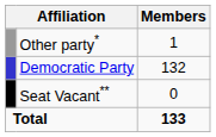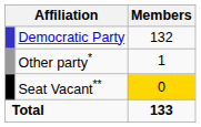 <table class=wikitable>
 <tr>
 <th colspan=2 align=center valign=bottom bgcolor="lightgray">Affiliation</th>
 <th valign=bottom bgcolor="lightgray">Members</th>
+</tr>
+<tr>
+<td bgcolor="#3333CC"> </td>
+<td><a href='#'>Democratic Party</a></td>
+<td align=center>132</td>
 </tr>
 <tr>
 <td bgcolor="#999999"> </td>
 <td>Other party<sup>*</sup></td>
 <td align="center">1</td>
 </tr>
 <tr>
-<td bgcolor="#3333CC"> </td>
-<td><a href='#'>Democratic Party</a></td>
-<td align=center>132</td>
-</tr>
-<tr>
 <td bgcolor="black"> </td>
 <td>Seat Vacant<sup>**</sup></td>
-<td align="center">0</td>
+<td align="center" style="background: gold;">0</td>
 </tr>
 <tr>
 <td colspan="2"> <strong>Total</strong></td>
 <td align="center"><strong>133</strong></td>
 </tr>
 </table>
